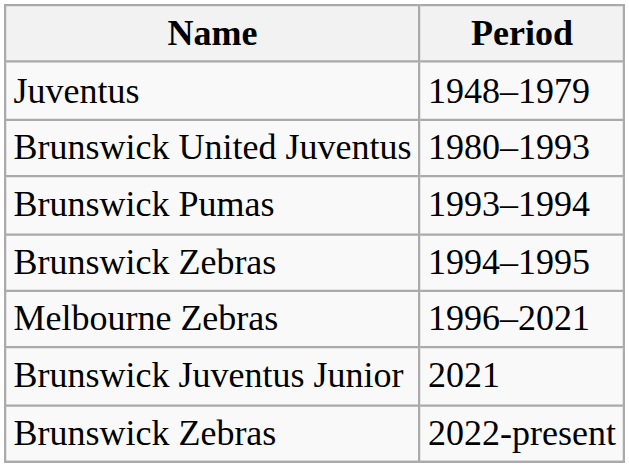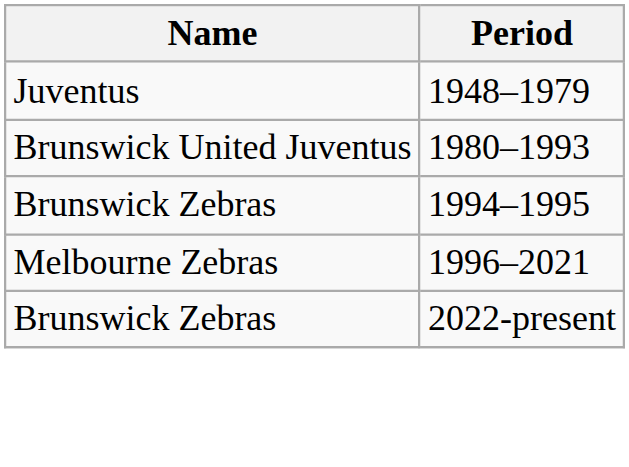 <table class="wikitable sortable">
 <tr>
 <th>Name</th>
 <th>Period</th>
 </tr>
 <tr>
 <td>Juventus</td>
 <td>1948–1979</td>
 </tr>
 <tr>
 <td>Brunswick United Juventus</td>
 <td>1980–1993</td>
 </tr>
 <tr>
-<td>Brunswick Pumas</td>
-<td>1993–1994</td>
-</tr>
-<tr>
 <td>Brunswick Zebras</td>
 <td>1994–1995</td>
 </tr>
 <tr>
 <td>Melbourne Zebras</td>
 <td>1996–2021</td>
 </tr>
 <tr>
-<td>Brunswick Juventus Junior</td>
-<td>2021</td>
-</tr>
-<tr>
 <td>Brunswick Zebras</td>
 <td>2022-present</td>
 </tr>
 <tr>
 </tr>
 </table>
